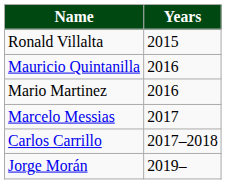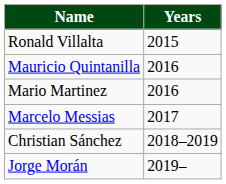 <table class="wikitable">
 <tr>
 <th style="color:#FFFFFF; background:#004812;">Name</th>
 <th style="color:#FFFFFF; background:#004812;">Years</th>
 </tr>
 <tr>
 <td> Ronald Villalta</td>
 <td>2015</td>
 </tr>
 <tr>
 <td> <a href='#'>Mauricio Quintanilla</a></td>
 <td>2016</td>
 </tr>
 <tr>
 <td> Mario Martinez</td>
 <td>2016</td>
 </tr>
 <tr>
 <td> <a href='#'>Marcelo Messias</a></td>
 <td>2017</td>
 </tr>
 <tr>
-<td> <a href='#'>Carlos Carrillo</a></td>
-<td>2017–2018</td>
+<td> Christian Sánchez</td>
+<td>2018–2019</td>
 </tr>
 <tr>
 <td> <a href='#'>Jorge Morán</a></td>
 <td>2019–</td>
 </tr>
 </table>
